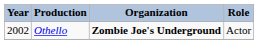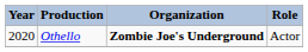 <table class="wikitable">
 <tr>
 <th style="background:#B0C4DE;">Year</th>
 <th style="background:#B0C4DE;">Production</th>
 <th style="background:#B0C4DE;">Organization</th>
 <th style="background:#B0C4DE;">Role</th>
 </tr>
 <tr>
-<td>2002</td>
+<td>2020</td>
 <td><em><a href='#'>Othello</a></em></td>
 <td><strong>Zombie Joe's Underground</strong></td>
 <td>Actor</td>
 </tr>
 <tr>
 </tr>
 </table>
